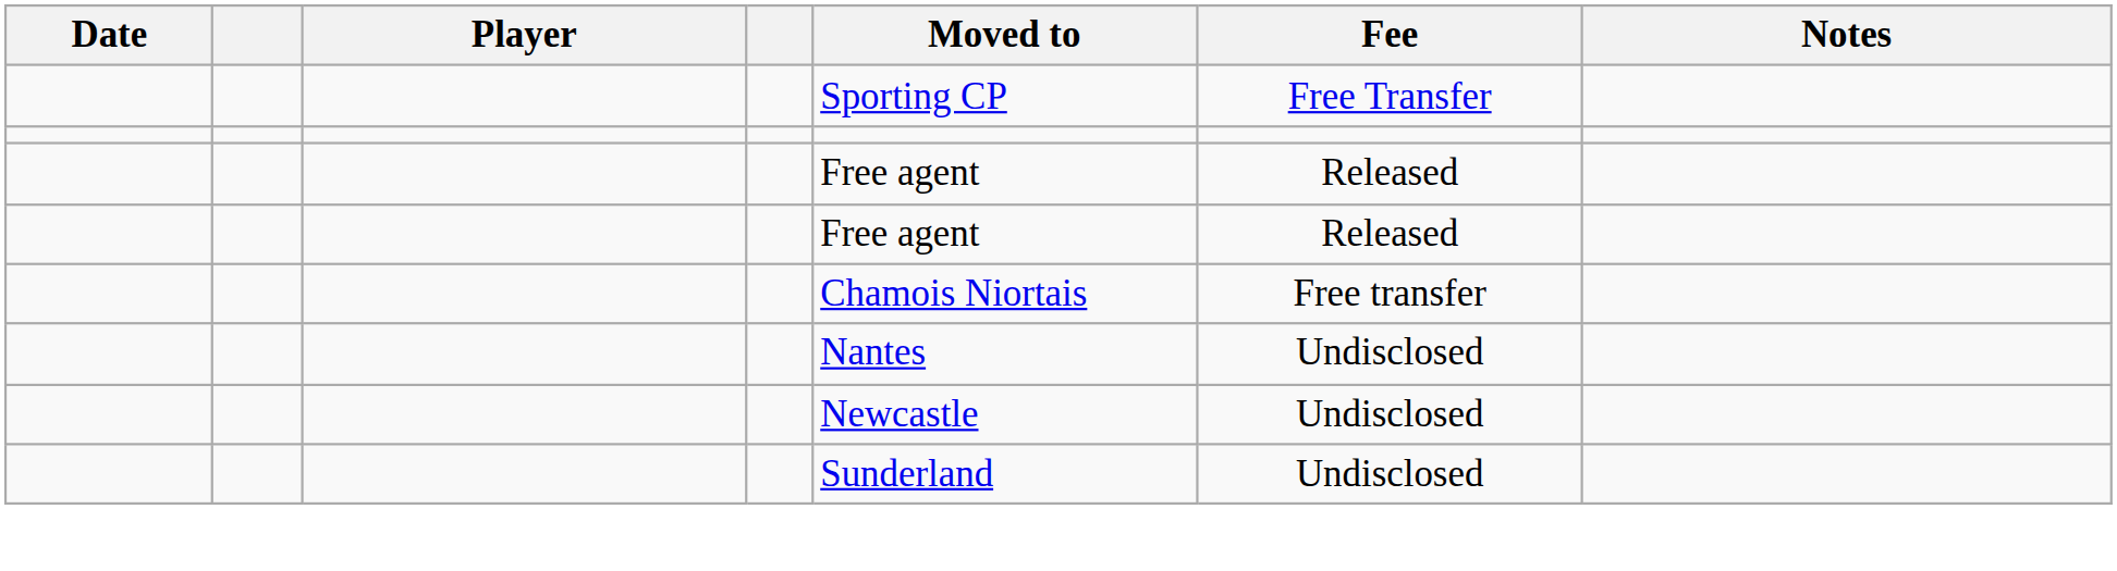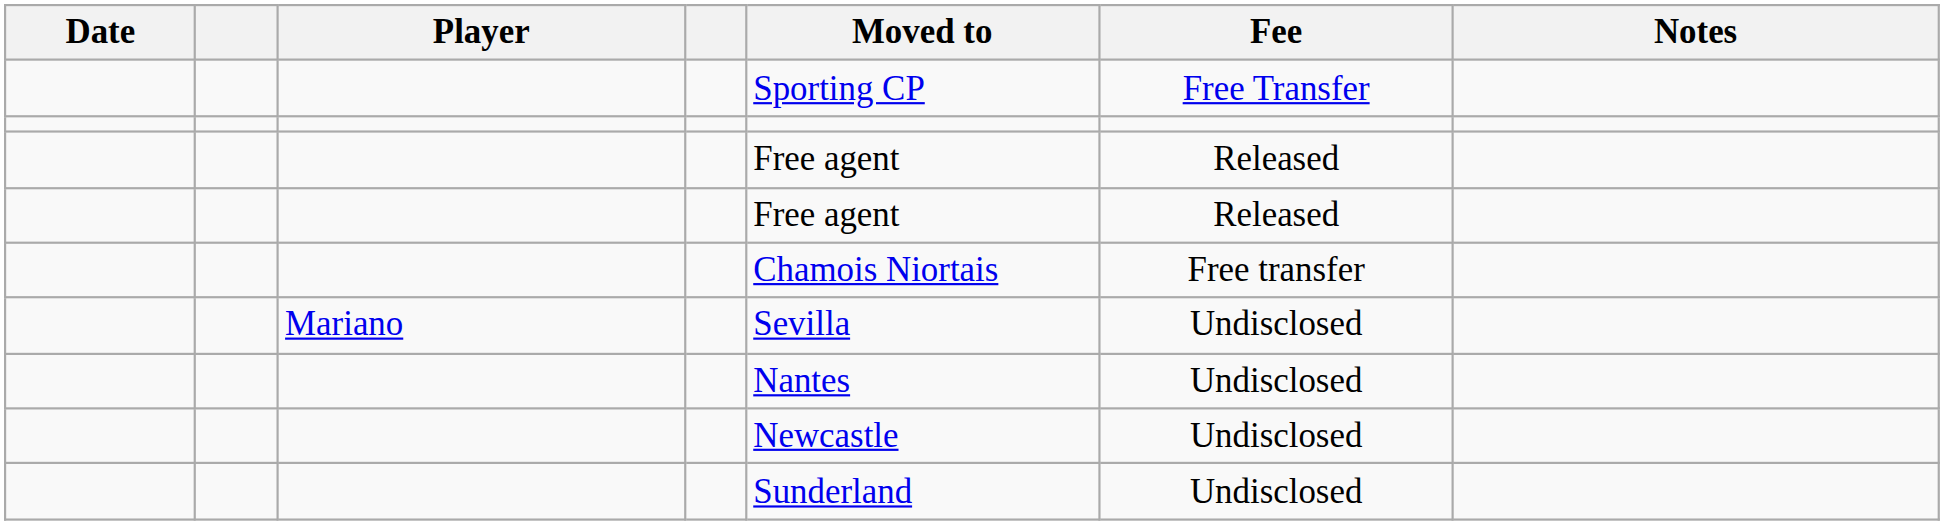 <table class="wikitable sortable">
 <tr>
 <th style="width:80px;">Date</th>
 <th style="width:30px;"></th>
 <th style="width:180px;">Player</th>
 <th style="width:20px;"></th>
 <th style="width:155px;">Moved to</th>
 <th style="width:155px;" class="unsortable">Fee</th>
 <th style="width:215px;" class="unsortable">Notes</th>
 </tr>
 <tr>
 <td></td>
 <td align=center></td>
 <td> </td>
 <td></td>
 <td> <a href='#'>Sporting CP</a></td>
 <td align=center><a href='#'>Free Transfer</a></td>
 <td align=center></td>
 </tr>
 <tr>
 <td></td>
 <td align=center></td>
 <td> </td>
 <td></td>
 <td></td>
 <td align=center></td>
 <td align=center></td>
 </tr>
 <tr>
 <td></td>
 <td align=center></td>
 <td> </td>
 <td></td>
 <td>Free agent</td>
 <td align=center>Released</td>
 <td align=center></td>
 </tr>
 <tr>
 <td></td>
 <td align=center></td>
 <td> </td>
 <td></td>
 <td>Free agent</td>
 <td align=center>Released</td>
 <td align=center></td>
 </tr>
 <tr>
 <td></td>
 <td align=center></td>
 <td> </td>
 <td></td>
 <td> <a href='#'>Chamois Niortais</a></td>
 <td align=center>Free transfer</td>
 <td align=center></td>
 </tr>
 <tr>
 <td></td>
 <td align=center></td>
+<td> <a href='#'>Mariano</a></td>
+<td></td>
+<td> <a href='#'>Sevilla</a></td>
+<td align=center>Undisclosed</td>
+<td align=center></td>
+</tr>
+<tr>
+<td></td>
+<td align=center></td>
 <td> </td>
 <td></td>
 <td> <a href='#'>Nantes</a></td>
 <td align=center>Undisclosed</td>
 <td align=center></td>
 </tr>
 <tr>
 <td></td>
 <td align=center></td>
 <td> </td>
 <td></td>
 <td> <a href='#'>Newcastle</a></td>
 <td align=center>Undisclosed</td>
 <td align=center></td>
 </tr>
 <tr>
 <td></td>
 <td align=center></td>
 <td> </td>
 <td></td>
 <td> <a href='#'>Sunderland</a></td>
 <td align=center>Undisclosed</td>
 <td align=center></td>
 </tr>
 </table>
